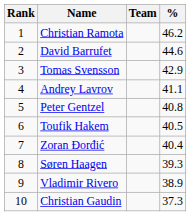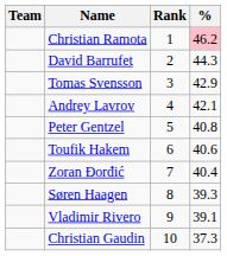 <table class="wikitable" style="text-align: center;">
 <tr>
+<th>Team</th>
+<th>Name</th>
 <th>Rank</th>
-<th>Name</th>
-<th>Team</th>
 <th>%</th>
 </tr>
 <tr>
+<td align=left></td>
+<td align=left><a href='#'>Christian Ramota</a></td>
 <td>1</td>
-<td align=left><a href='#'>Christian Ramota</a></td>
-<td align=left></td>
-<td>46.2</td>
+<td style="background: pink;">46.2</td>
 </tr>
 <tr>
+<td align=left></td>
+<td align=left><a href='#'>David Barrufet</a></td>
 <td>2</td>
-<td align=left><a href='#'>David Barrufet</a></td>
-<td align=left></td>
-<td>44.6</td>
+<td>44.3</td>
 </tr>
 <tr>
+<td align=left></td>
+<td align=left><a href='#'>Tomas Svensson</a></td>
 <td>3</td>
-<td align=left><a href='#'>Tomas Svensson</a></td>
-<td align=left></td>
 <td>42.9</td>
 </tr>
 <tr>
+<td align=left></td>
+<td align=left><a href='#'>Andrey Lavrov</a></td>
 <td>4</td>
-<td align=left><a href='#'>Andrey Lavrov</a></td>
-<td align=left></td>
-<td>41.1</td>
+<td>42.1</td>
 </tr>
 <tr>
+<td align=left></td>
+<td align=left><a href='#'>Peter Gentzel</a></td>
 <td>5</td>
-<td align=left><a href='#'>Peter Gentzel</a></td>
-<td align=left></td>
 <td>40.8</td>
 </tr>
 <tr>
+<td align=left></td>
+<td align=left><a href='#'>Toufik Hakem</a></td>
 <td>6</td>
-<td align=left><a href='#'>Toufik Hakem</a></td>
-<td align=left></td>
-<td>40.5</td>
+<td>40.6</td>
 </tr>
 <tr>
+<td align=left></td>
+<td align=left><a href='#'>Zoran Đorđić</a></td>
 <td>7</td>
-<td align=left><a href='#'>Zoran Đorđić</a></td>
-<td align=left></td>
 <td>40.4</td>
 </tr>
 <tr>
+<td align=left></td>
+<td align=left><a href='#'>Søren Haagen</a></td>
 <td>8</td>
-<td align=left><a href='#'>Søren Haagen</a></td>
-<td align=left></td>
 <td>39.3</td>
 </tr>
 <tr>
+<td align=left></td>
+<td align=left><a href='#'>Vladimir Rivero</a></td>
 <td>9</td>
-<td align=left><a href='#'>Vladimir Rivero</a></td>
-<td align=left></td>
-<td>38.9</td>
+<td>39.1</td>
 </tr>
 <tr>
+<td align=left></td>
+<td align=left><a href='#'>Christian Gaudin</a></td>
 <td>10</td>
-<td align=left><a href='#'>Christian Gaudin</a></td>
-<td align=left></td>
 <td>37.3</td>
 </tr>
 </table>
